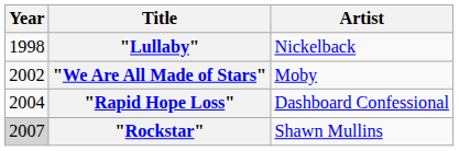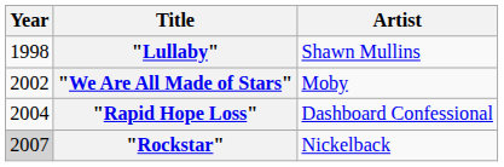 <table class="wikitable sortable plainrowheaders">
 <tr>
 <th scope="col">Year</th>
 <th scope="col">Title</th>
 <th scope="col">Artist</th>
 </tr>
 <tr>
 <td>1998</td>
 <th scope="row">"<a href='#'>Lullaby</a>"</th>
-<td><a href='#'>Nickelback</a></td>
+<td><a href='#'>Shawn Mullins</a></td>
 </tr>
 <tr>
 <td>2002</td>
 <th scope="row">"<a href='#'>We Are All Made of Stars</a>"</th>
 <td><a href='#'>Moby</a></td>
 </tr>
 <tr>
 <td>2004</td>
 <th scope="row">"<a href='#'>Rapid Hope Loss</a>"</th>
 <td><a href='#'>Dashboard Confessional</a></td>
 </tr>
 <tr>
 <td style="background: lightgrey;">2007</td>
 <th scope="row">"<a href='#'>Rockstar</a>"</th>
-<td><a href='#'>Shawn Mullins</a></td>
+<td><a href='#'>Nickelback</a></td>
 </tr>
 </table>
